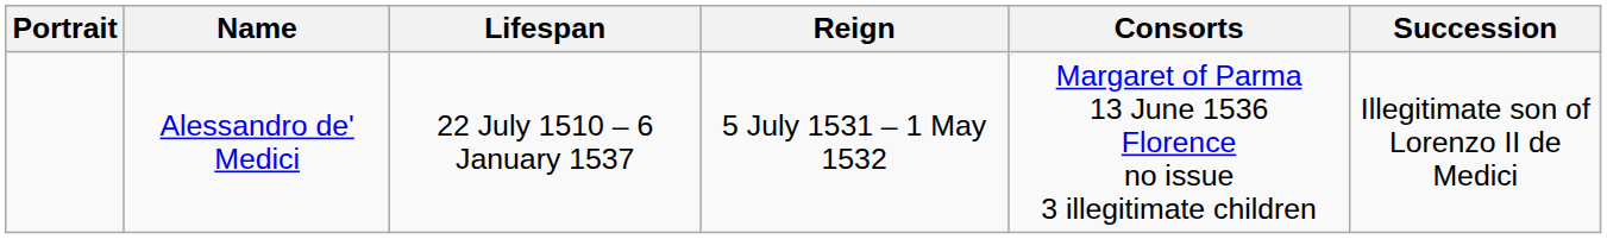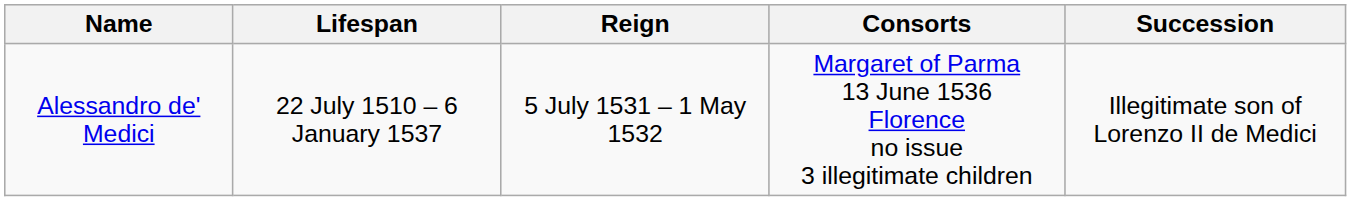 <table width=98% class="wikitable" style="text-align:center;">
 <tr>
-<th width="5%">Portrait</th>
 <th width="17%">Name</th>
 <th width="20%">Lifespan</th>
 <th width="20%">Reign</th>
 <th width="22%">Consorts</th>
 <th width="28%">Succession</th>
 </tr>
 <tr>
-<td></td>
 <td><a href='#'>Alessandro de' Medici</a></td>
 <td>22 July 1510 – 6 January 1537</td>
 <td>5 July 1531 – 1 May 1532</td>
 <td><a href='#'>Margaret of Parma</a><br>13 June 1536<br><a href='#'>Florence</a><br>no issue<br>3 illegitimate children</td>
 <td>Illegitimate son of Lorenzo II de Medici</td>
 </tr>
 </table>
